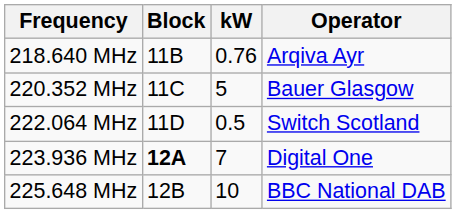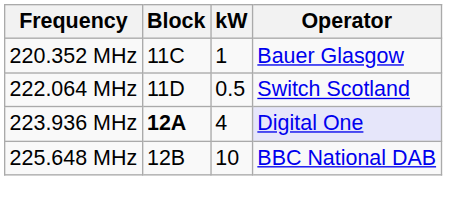 <table class="wikitable sortable">
 <tr>
 <th>Frequency</th>
 <th>Block</th>
 <th>kW</th>
 <th>Operator</th>
 </tr>
 <tr>
-<td>218.640 MHz</td>
-<td>11B</td>
-<td>0.76</td>
-<td><a href='#'>Arqiva Ayr</a></td>
-</tr>
-<tr>
 <td>220.352 MHz</td>
 <td>11C</td>
-<td>5</td>
+<td>1</td>
 <td><a href='#'>Bauer Glasgow</a></td>
 </tr>
 <tr>
 <td>222.064 MHz</td>
 <td>11D</td>
 <td>0.5</td>
 <td><a href='#'>Switch Scotland</a></td>
 </tr>
 <tr>
 <td>223.936 MHz</td>
 <td><strong>12A</strong></td>
-<td>7</td>
-<td><a href='#'>Digital One</a></td>
+<td>4</td>
+<td style="background: lavender;"><a href='#'>Digital One</a></td>
 </tr>
 <tr>
 <td>225.648 MHz</td>
 <td>12B</td>
 <td>10</td>
 <td><a href='#'>BBC National DAB</a></td>
 </tr>
 </table>
